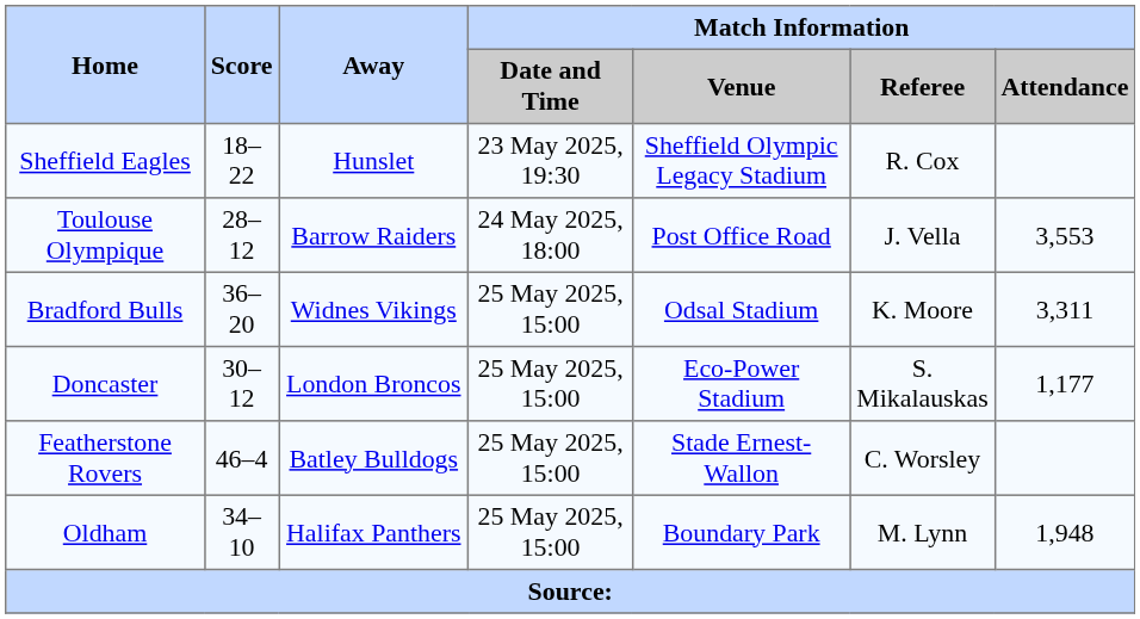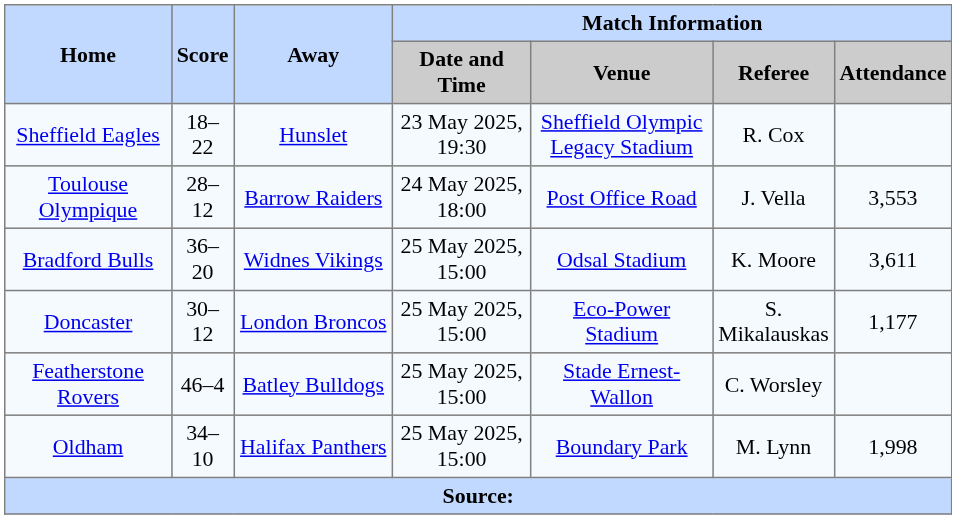 <table border=1 style="border-collapse:collapse; font-size:90%; text-align:center;" cellpadding=3 cellspacing=0 width=100%>
 <tr bgcolor=#C1D8FF>
 <th scope="col" rowspan=2 width=19%>Home</th>
 <th scope="col" rowspan=2 width=6%>Score</th>
 <th scope="col" rowspan=2 width=19%>Away</th>
 <th colspan=4>Match Information</th>
 </tr>
 <tr bgcolor=#CCCCCC>
 <th scope="col" width=17%>Date and Time</th>
 <th scope="col" width=22%>Venue</th>
 <th scope="col" width=10%>Referee</th>
 <th scope="col" width=7%>Attendance</th>
 </tr>
 <tr bgcolor=#F5FAFF>
 <td> <a href='#'>Sheffield Eagles</a></td>
 <td>18–22</td>
 <td> <a href='#'>Hunslet</a></td>
 <td>23 May 2025, 19:30</td>
 <td><a href='#'>Sheffield Olympic Legacy Stadium</a></td>
 <td>R. Cox</td>
 <td></td>
 </tr>
 <tr bgcolor=#F5FAFF>
 <td> <a href='#'>Toulouse Olympique</a></td>
 <td>28–12</td>
 <td> <a href='#'>Barrow Raiders</a></td>
 <td>24 May 2025, 18:00</td>
 <td><a href='#'>Post Office Road</a></td>
 <td>J. Vella</td>
 <td>3,553</td>
 </tr>
 <tr bgcolor=#F5FAFF>
 <td> <a href='#'>Bradford Bulls</a></td>
 <td>36–20</td>
 <td> <a href='#'>Widnes Vikings</a></td>
 <td>25 May 2025, 15:00</td>
 <td><a href='#'>Odsal Stadium</a></td>
 <td>K. Moore</td>
-<td>3,311</td>
+<td>3,611</td>
 </tr>
 <tr bgcolor=#F5FAFF>
 <td> <a href='#'>Doncaster</a></td>
 <td>30–12</td>
 <td> <a href='#'>London Broncos</a></td>
 <td>25 May 2025, 15:00</td>
 <td><a href='#'>Eco-Power Stadium</a></td>
 <td>S. Mikalauskas</td>
 <td>1,177</td>
 </tr>
 <tr bgcolor=#F5FAFF>
 <td> <a href='#'>Featherstone Rovers</a></td>
 <td>46–4</td>
 <td> <a href='#'>Batley Bulldogs</a></td>
 <td>25 May 2025, 15:00</td>
 <td><a href='#'>Stade Ernest-Wallon</a></td>
 <td>C. Worsley</td>
 <td></td>
 </tr>
 <tr bgcolor=#F5FAFF>
 <td> <a href='#'>Oldham</a></td>
 <td>34–10</td>
 <td> <a href='#'>Halifax Panthers</a></td>
 <td>25 May 2025, 15:00</td>
 <td><a href='#'>Boundary Park</a></td>
 <td>M. Lynn</td>
-<td>1,948</td>
+<td>1,998</td>
 </tr>
 <tr style="background:#c1d8ff;">
 <th colspan=7>Source:</th>
 </tr>
 </table>
